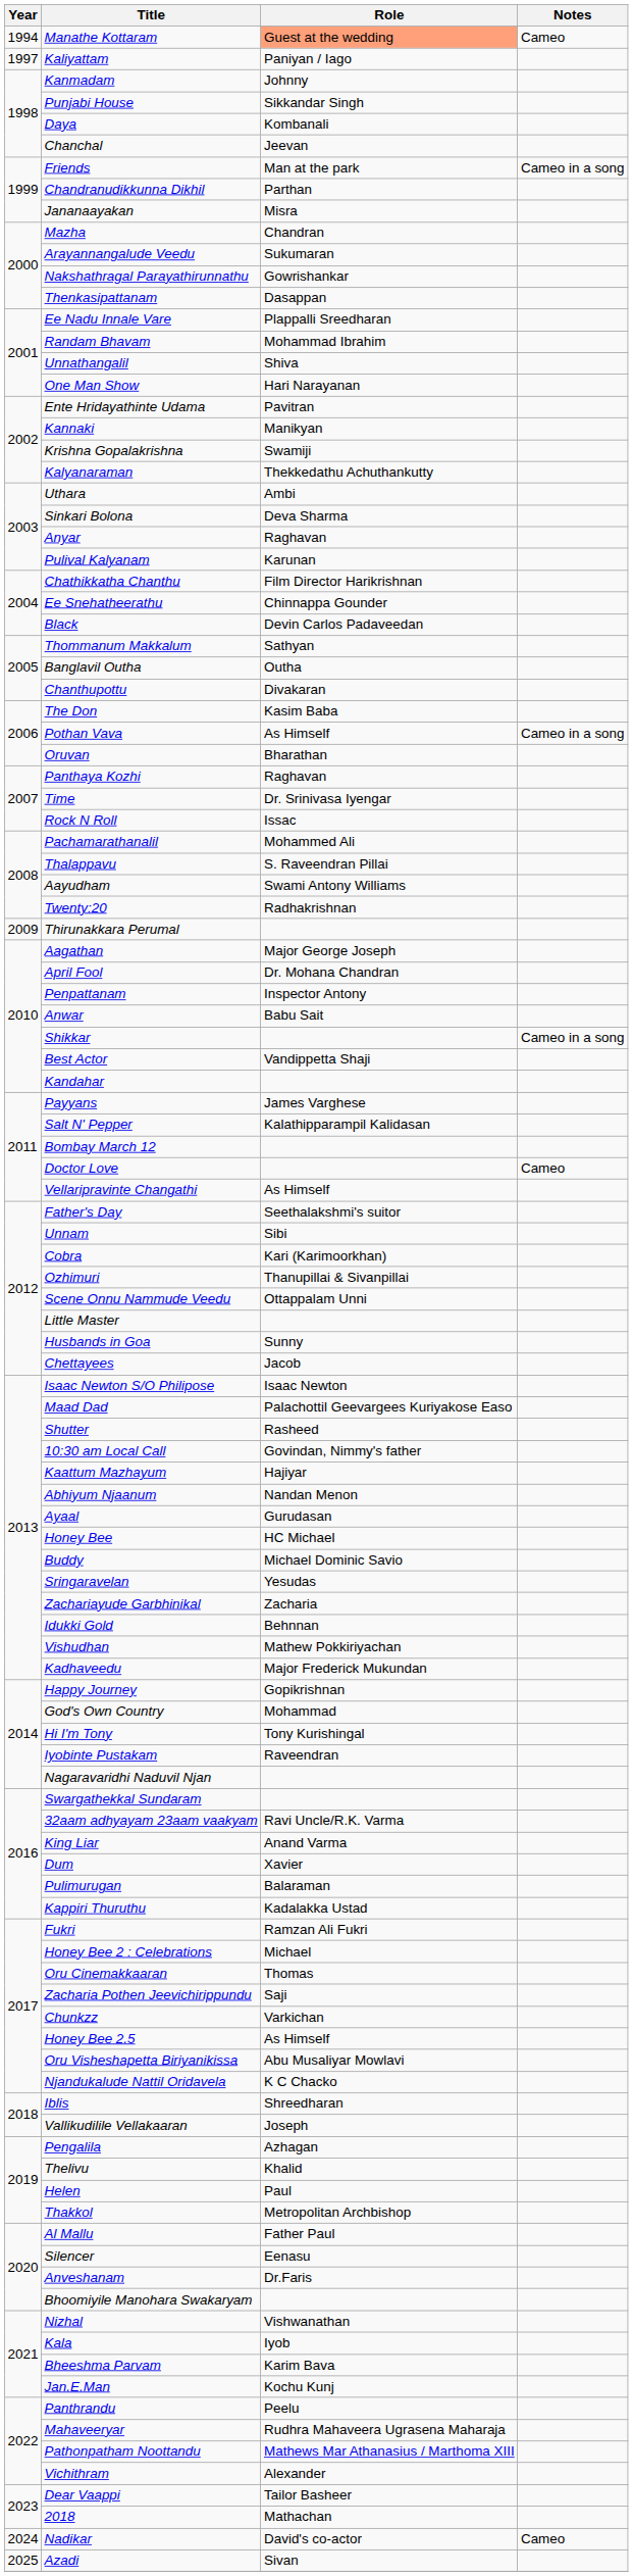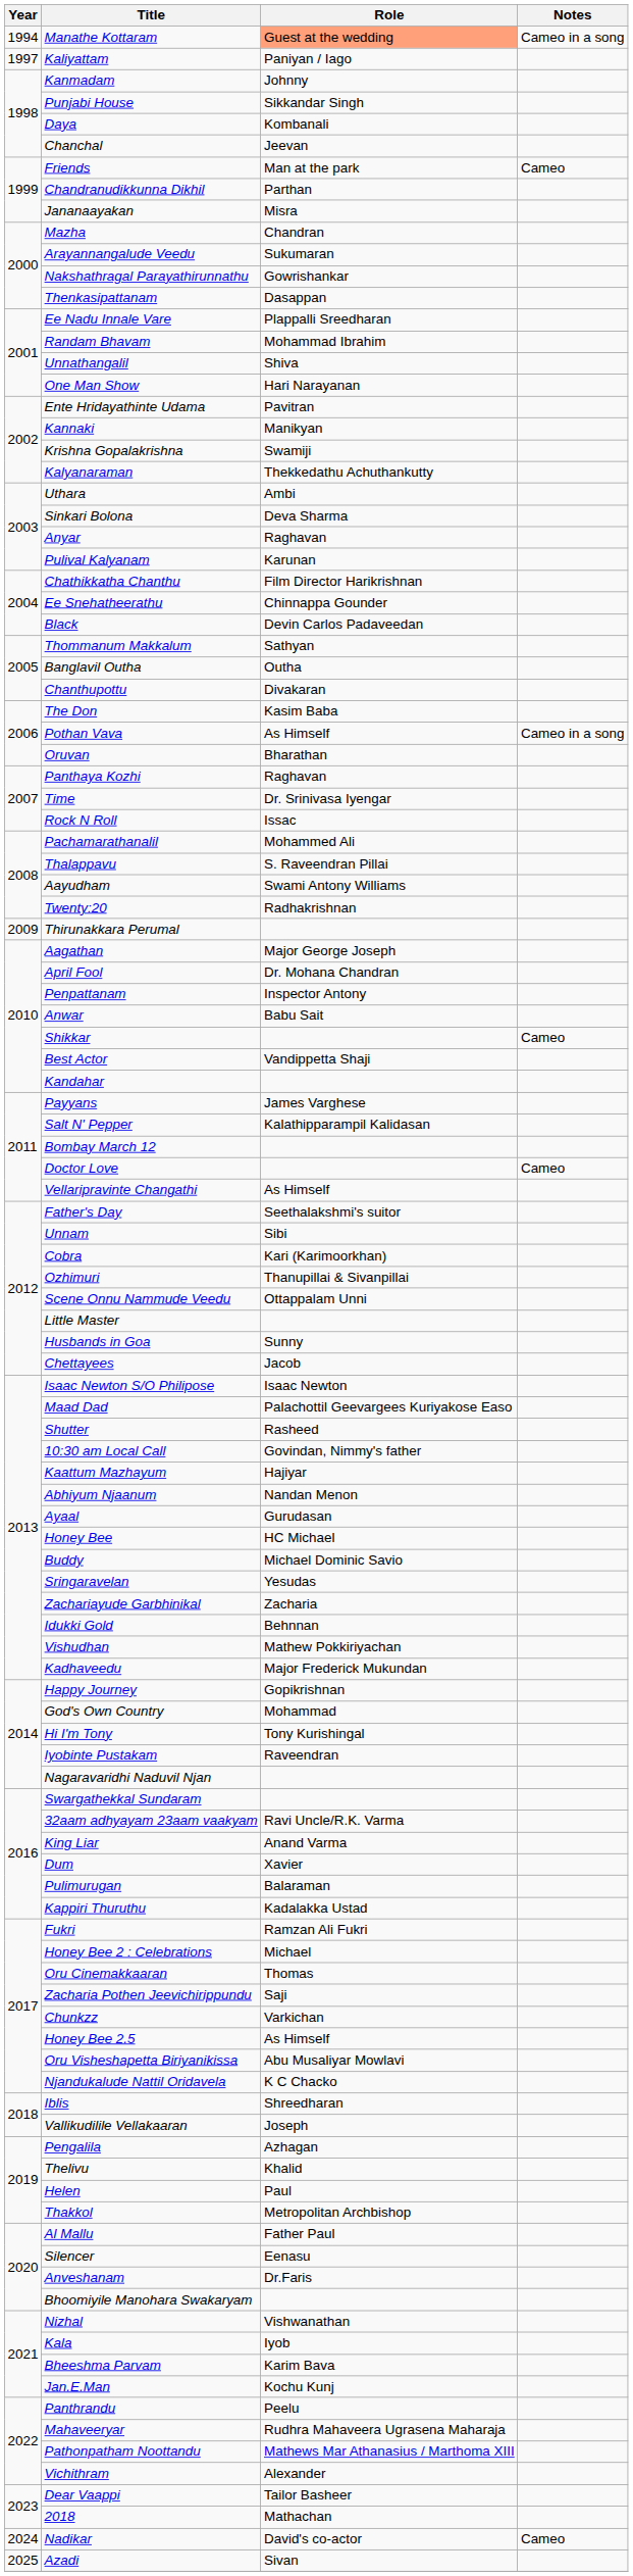 <table class="wikitable sortable">
 <tr>
 <th scope="col">Year</th>
 <th scope="col">Title</th>
 <th scope="col">Role</th>
 <th class="unsortable" scope="col">Notes</th>
 </tr>
 <tr>
 <td>1994</td>
 <td><em><a href='#'>Manathe Kottaram</a></em></td>
 <td style="background: lightsalmon;">Guest at the wedding</td>
-<td>Cameo</td>
+<td>Cameo in a song</td>
 </tr>
 <tr>
 <td>1997</td>
 <td><em><a href='#'>Kaliyattam</a></em></td>
 <td>Paniyan / Iago</td>
 <td></td>
 </tr>
 <tr>
 <td rowspan="4">1998</td>
 <td><em><a href='#'>Kanmadam</a></em></td>
 <td>Johnny</td>
 <td></td>
 </tr>
 <tr>
 <td><em><a href='#'>Punjabi House</a></em></td>
 <td>Sikkandar Singh</td>
 <td></td>
 </tr>
 <tr>
 <td><em><a href='#'>Daya</a></em></td>
 <td>Kombanali</td>
 <td></td>
 </tr>
 <tr>
 <td><em>Chanchal</em></td>
 <td>Jeevan</td>
 <td></td>
 </tr>
 <tr>
 <td rowspan="3">1999</td>
 <td><em><a href='#'>Friends</a></em></td>
 <td>Man at the park</td>
-<td>Cameo in a song</td>
+<td>Cameo</td>
 </tr>
 <tr>
 <td><em><a href='#'>Chandranudikkunna Dikhil</a></em></td>
 <td>Parthan</td>
 <td></td>
 </tr>
 <tr>
 <td><em>Jananaayakan</em></td>
 <td>Misra</td>
 <td></td>
 </tr>
 <tr>
 <td rowspan="4">2000</td>
 <td><em><a href='#'>Mazha</a></em></td>
 <td>Chandran</td>
 <td></td>
 </tr>
 <tr>
 <td><em><a href='#'>Arayannangalude Veedu</a></em></td>
 <td>Sukumaran</td>
 <td></td>
 </tr>
 <tr>
 <td><em><a href='#'>Nakshathragal Parayathirunnathu</a></em></td>
 <td>Gowrishankar</td>
 <td></td>
 </tr>
 <tr>
 <td><em><a href='#'>Thenkasipattanam</a></em></td>
 <td>Dasappan</td>
 <td></td>
 </tr>
 <tr>
 <td rowspan="4">2001</td>
 <td><em><a href='#'>Ee Nadu Innale Vare</a></em></td>
 <td>Plappalli Sreedharan</td>
 <td></td>
 </tr>
 <tr>
 <td><em><a href='#'>Randam Bhavam</a></em></td>
 <td>Mohammad Ibrahim</td>
 <td></td>
 </tr>
 <tr>
 <td><em><a href='#'>Unnathangalil</a></em></td>
 <td>Shiva</td>
 <td></td>
 </tr>
 <tr>
 <td><em><a href='#'>One Man Show</a></em></td>
 <td>Hari Narayanan</td>
 <td></td>
 </tr>
 <tr>
 <td rowspan="4">2002</td>
 <td><em>Ente Hridayathinte Udama</em></td>
 <td>Pavitran</td>
 <td></td>
 </tr>
 <tr>
 <td><em><a href='#'>Kannaki</a></em></td>
 <td>Manikyan</td>
 <td></td>
 </tr>
 <tr>
 <td><em>Krishna Gopalakrishna</em></td>
 <td>Swamiji</td>
 <td></td>
 </tr>
 <tr>
 <td><em><a href='#'>Kalyanaraman</a></em></td>
 <td>Thekkedathu Achuthankutty</td>
 <td></td>
 </tr>
 <tr>
 <td rowspan="4">2003</td>
 <td><em>Uthara</em></td>
 <td>Ambi</td>
 <td></td>
 </tr>
 <tr>
 <td><em>Sinkari Bolona</em></td>
 <td>Deva Sharma</td>
 <td></td>
 </tr>
 <tr>
 <td><em><a href='#'>Anyar</a></em></td>
 <td>Raghavan</td>
 <td></td>
 </tr>
 <tr>
 <td><em><a href='#'>Pulival Kalyanam</a></em></td>
 <td>Karunan</td>
 <td></td>
 </tr>
 <tr>
 <td rowspan="3">2004</td>
 <td><em><a href='#'>Chathikkatha Chanthu</a></em></td>
 <td>Film Director Harikrishnan</td>
 <td></td>
 </tr>
 <tr>
 <td><em><a href='#'>Ee Snehatheerathu</a></em></td>
 <td>Chinnappa Gounder</td>
 <td></td>
 </tr>
 <tr>
 <td><em><a href='#'>Black</a></em></td>
 <td>Devin Carlos Padaveedan</td>
 <td></td>
 </tr>
 <tr>
 <td rowspan="3">2005</td>
 <td><em><a href='#'>Thommanum Makkalum</a></em></td>
 <td>Sathyan</td>
 <td></td>
 </tr>
 <tr sandakozhi>
 <td><em>Banglavil Outha</em></td>
 <td>Outha</td>
 <td></td>
 </tr>
 <tr>
 <td><em><a href='#'>Chanthupottu</a></em></td>
 <td>Divakaran</td>
 <td></td>
 </tr>
 <tr>
 <td rowspan="3">2006</td>
 <td><em><a href='#'>The Don</a></em></td>
 <td>Kasim Baba</td>
 <td></td>
 </tr>
 <tr>
 <td><em><a href='#'>Pothan Vava</a></em></td>
 <td>As Himself</td>
 <td>Cameo in a song</td>
 </tr>
 <tr>
 <td><em><a href='#'>Oruvan</a></em></td>
 <td>Bharathan</td>
 <td></td>
 </tr>
 <tr>
 <td rowspan="3">2007</td>
 <td><em><a href='#'>Panthaya Kozhi</a></em></td>
 <td>Raghavan</td>
 <td></td>
 </tr>
 <tr>
 <td><em><a href='#'>Time</a></em></td>
 <td>Dr. Srinivasa Iyengar</td>
 <td></td>
 </tr>
 <tr>
 <td><em><a href='#'>Rock N Roll</a></em></td>
 <td>Issac</td>
 <td></td>
 </tr>
 <tr>
 <td rowspan="4">2008</td>
 <td><em><a href='#'>Pachamarathanalil</a></em></td>
 <td>Mohammed Ali</td>
 <td></td>
 </tr>
 <tr>
 <td><em><a href='#'>Thalappavu</a></em></td>
 <td>S. Raveendran Pillai</td>
 <td></td>
 </tr>
 <tr>
 <td><em>Aayudham</em></td>
 <td>Swami Antony Williams</td>
 <td></td>
 </tr>
 <tr>
 <td><em><a href='#'>Twenty:20</a></em></td>
 <td>Radhakrishnan</td>
 <td></td>
 </tr>
 <tr>
 <td rowspan="1">2009</td>
 <td><em>Thirunakkara Perumal</em></td>
 <td></td>
 <td></td>
 </tr>
 <tr>
 <td rowspan="7">2010</td>
 <td><em><a href='#'>Aagathan</a></em></td>
 <td>Major George Joseph</td>
 <td></td>
 </tr>
 <tr>
 <td><em><a href='#'>April Fool</a></em></td>
 <td>Dr. Mohana Chandran</td>
 <td></td>
 </tr>
 <tr>
 <td><em><a href='#'>Penpattanam</a></em></td>
 <td>Inspector Antony</td>
 <td></td>
 </tr>
 <tr>
 <td><em><a href='#'>Anwar</a></em></td>
 <td>Babu Sait</td>
 <td></td>
 </tr>
 <tr>
 <td><em><a href='#'>Shikkar</a></em></td>
 <td></td>
-<td>Cameo in a song</td>
+<td>Cameo</td>
 </tr>
 <tr>
 <td><em><a href='#'>Best Actor</a></em></td>
 <td>Vandippetta Shaji</td>
 <td></td>
 </tr>
 <tr>
 <td><em><a href='#'>Kandahar</a></em></td>
 <td></td>
 <td></td>
 </tr>
 <tr>
 <td rowspan="5">2011</td>
 <td><em><a href='#'>Payyans</a></em></td>
 <td>James Varghese</td>
 <td></td>
 </tr>
 <tr>
 <td><em><a href='#'>Salt N' Pepper</a></em></td>
 <td>Kalathipparampil Kalidasan</td>
 <td></td>
 </tr>
 <tr>
 <td><em><a href='#'>Bombay March 12</a></em></td>
 <td></td>
 <td></td>
 </tr>
 <tr>
 <td><em><a href='#'>Doctor Love</a></em></td>
 <td></td>
 <td>Cameo</td>
 </tr>
 <tr>
 <td><em><a href='#'>Vellaripravinte Changathi</a></em></td>
 <td>As Himself</td>
 <td></td>
 </tr>
 <tr>
 <td rowspan="8">2012</td>
 <td><em><a href='#'>Father's Day</a></em></td>
 <td>Seethalakshmi's suitor</td>
 <td></td>
 </tr>
 <tr>
 <td><em><a href='#'>Unnam</a></em></td>
 <td>Sibi</td>
 <td></td>
 </tr>
 <tr>
 <td><em><a href='#'>Cobra</a></em></td>
 <td>Kari (Karimoorkhan)</td>
 <td></td>
 </tr>
 <tr>
 <td><em><a href='#'>Ozhimuri</a></em></td>
 <td>Thanupillai & Sivanpillai</td>
 <td></td>
 </tr>
 <tr>
 <td><em><a href='#'>Scene Onnu Nammude Veedu</a></em></td>
 <td>Ottappalam Unni</td>
 <td></td>
 </tr>
 <tr>
 <td><em>Little Master</em></td>
 <td></td>
 <td></td>
 </tr>
 <tr>
 <td><em><a href='#'>Husbands in Goa</a> </em></td>
 <td>Sunny</td>
 <td></td>
 </tr>
 <tr>
 <td><em><a href='#'>Chettayees</a></em></td>
 <td>Jacob</td>
 <td></td>
 </tr>
 <tr>
 <td rowspan="14">2013</td>
 <td><em><a href='#'>Isaac Newton S/O Philipose</a></em></td>
 <td>Isaac Newton</td>
 <td></td>
 </tr>
 <tr>
 <td><em><a href='#'>Maad Dad</a></em></td>
 <td>Palachottil Geevargees Kuriyakose Easo</td>
 <td></td>
 </tr>
 <tr>
 <td><em><a href='#'>Shutter</a></em></td>
 <td>Rasheed</td>
 <td></td>
 </tr>
 <tr>
 <td><em><a href='#'>10:30 am Local Call</a></em></td>
 <td>Govindan, Nimmy's father</td>
 <td></td>
 </tr>
 <tr>
 <td><em><a href='#'>Kaattum Mazhayum</a></em></td>
 <td>Hajiyar</td>
 <td></td>
 </tr>
 <tr>
 <td><em><a href='#'>Abhiyum Njaanum</a></em></td>
 <td>Nandan Menon</td>
 <td></td>
 </tr>
 <tr>
 <td><em><a href='#'>Ayaal</a></em></td>
 <td>Gurudasan</td>
 <td></td>
 </tr>
 <tr>
 <td><em><a href='#'>Honey Bee</a></em></td>
 <td>HC Michael</td>
 <td></td>
 </tr>
 <tr>
 <td><em><a href='#'>Buddy</a> </em></td>
 <td>Michael Dominic Savio</td>
 <td></td>
 </tr>
 <tr>
 <td><em><a href='#'>Sringaravelan</a></em></td>
 <td>Yesudas</td>
 <td></td>
 </tr>
 <tr>
 <td><em><a href='#'>Zachariayude Garbhinikal</a></em></td>
 <td>Zacharia</td>
 <td></td>
 </tr>
 <tr>
 <td><em><a href='#'>Idukki Gold</a></em></td>
 <td>Behnnan</td>
 <td></td>
 </tr>
 <tr>
 <td><em><a href='#'>Vishudhan</a></em></td>
 <td>Mathew Pokkiriyachan</td>
 <td></td>
 </tr>
 <tr>
 <td><em><a href='#'>Kadhaveedu</a></em></td>
 <td>Major Frederick Mukundan</td>
 <td></td>
 </tr>
 <tr>
 <td rowspan="5">2014</td>
 <td><em><a href='#'>Happy Journey</a></em></td>
 <td>Gopikrishnan</td>
 <td></td>
 </tr>
 <tr>
 <td><em>God's Own Country</em></td>
 <td>Mohammad</td>
 <td></td>
 </tr>
 <tr>
 <td><em><a href='#'>Hi I'm Tony</a></em></td>
 <td>Tony Kurishingal</td>
 <td></td>
 </tr>
 <tr>
 <td><em><a href='#'>Iyobinte Pustakam</a></em></td>
 <td>Raveendran</td>
 <td></td>
 </tr>
 <tr>
 <td><em>Nagaravaridhi Naduvil Njan</em></td>
 <td></td>
 <td></td>
 </tr>
 <tr>
 <td rowspan="6">2016</td>
 <td><em><a href='#'>Swargathekkal Sundaram</a></em></td>
 <td></td>
 <td></td>
 </tr>
 <tr>
 <td><em><a href='#'>32aam adhyayam 23aam vaakyam</a></em></td>
 <td>Ravi Uncle/R.K. Varma</td>
 <td></td>
 </tr>
 <tr>
 <td><em><a href='#'>King Liar</a></em></td>
 <td>Anand Varma</td>
 <td></td>
 </tr>
 <tr>
 <td><em><a href='#'>Dum</a></em></td>
 <td>Xavier</td>
 <td></td>
 </tr>
 <tr>
 <td><em><a href='#'>Pulimurugan</a></em></td>
 <td>Balaraman</td>
 <td></td>
 </tr>
 <tr>
 <td><em><a href='#'>Kappiri Thuruthu</a></em></td>
 <td>Kadalakka Ustad</td>
 <td></td>
 </tr>
 <tr>
 <td rowspan="8">2017</td>
 <td><em><a href='#'>Fukri</a></em></td>
 <td>Ramzan Ali Fukri</td>
 <td></td>
 </tr>
 <tr>
 <td><em><a href='#'>Honey Bee 2 : Celebrations</a></em></td>
 <td>Michael</td>
 <td></td>
 </tr>
 <tr>
 <td><em><a href='#'>Oru Cinemakkaaran</a></em></td>
 <td>Thomas</td>
 <td></td>
 </tr>
 <tr>
 <td><em><a href='#'>Zacharia Pothen Jeevichirippundu</a></em></td>
 <td>Saji</td>
 <td></td>
 </tr>
 <tr>
 <td><em><a href='#'>Chunkzz</a></em></td>
 <td>Varkichan</td>
 <td></td>
 </tr>
 <tr>
 <td><em><a href='#'>Honey Bee 2.5</a></em></td>
 <td>As Himself</td>
 <td></td>
 </tr>
 <tr>
 <td><em><a href='#'>Oru Visheshapetta Biriyanikissa</a></em></td>
 <td>Abu Musaliyar Mowlavi</td>
 <td></td>
 </tr>
 <tr>
 <td><em><a href='#'>Njandukalude Nattil Oridavela</a></em></td>
 <td>K C Chacko</td>
 <td></td>
 </tr>
 <tr>
 <td rowspan="2">2018</td>
 <td><a href='#'><em>Iblis</em></a></td>
 <td>Shreedharan</td>
 <td></td>
 </tr>
 <tr>
 <td><em>Vallikudilile Vellakaaran</em></td>
 <td>Joseph</td>
 <td></td>
 </tr>
 <tr>
 <td rowspan="4">2019</td>
 <td><em><a href='#'>Pengalila</a></em></td>
 <td>Azhagan</td>
 <td></td>
 </tr>
 <tr>
 <td><em>Thelivu</em></td>
 <td>Khalid</td>
 <td></td>
 </tr>
 <tr>
 <td><em><a href='#'>Helen</a></em></td>
 <td>Paul</td>
 <td></td>
 </tr>
 <tr>
 <td><em><a href='#'>Thakkol</a></em></td>
 <td>Metropolitan Archbishop</td>
 <td></td>
 </tr>
 <tr>
 <td rowspan="4">2020</td>
 <td><em><a href='#'>Al Mallu</a></em></td>
 <td>Father Paul</td>
 <td></td>
 </tr>
 <tr>
 <td><em>Silencer</em></td>
 <td>Eenasu</td>
 <td></td>
 </tr>
 <tr>
 <td><em><a href='#'>Anveshanam</a></em></td>
 <td>Dr.Faris</td>
 <td></td>
 </tr>
 <tr>
 <td><em>Bhoomiyile Manohara Swakaryam</em></td>
 <td></td>
 <td></td>
 </tr>
 <tr>
 <td rowspan=4>2021</td>
 <td><em><a href='#'>Nizhal</a></em></td>
 <td>Vishwanathan</td>
 <td></td>
 </tr>
 <tr>
 <td><em><a href='#'>Kala</a></em></td>
 <td>Iyob</td>
 <td></td>
 </tr>
 <tr>
 <td><em><a href='#'>Bheeshma Parvam</a></em></td>
 <td>Karim Bava</td>
 <td></td>
 </tr>
 <tr>
 <td><em><a href='#'>Jan.E.Man</a></em></td>
 <td>Kochu Kunj</td>
 <td></td>
 </tr>
 <tr>
 <td rowspan=4>2022</td>
 <td><em><a href='#'>Panthrandu</a></em></td>
 <td>Peelu</td>
 <td></td>
 </tr>
 <tr>
 <td><em><a href='#'>Mahaveeryar</a></em></td>
 <td>Rudhra Mahaveera Ugrasena Maharaja</td>
 <td></td>
 </tr>
 <tr>
 <td><em><a href='#'>Pathonpatham Noottandu</a></em></td>
 <td><a href='#'>Mathews Mar Athanasius / Marthoma XIII</a></td>
 <td></td>
 </tr>
 <tr>
 <td><em><a href='#'>Vichithram</a></em></td>
 <td>Alexander</td>
 <td></td>
 </tr>
 <tr>
 <td rowspan=2>2023</td>
 <td><em><a href='#'>Dear Vaappi</a></em></td>
 <td>Tailor Basheer</td>
 <td></td>
 </tr>
 <tr>
 <td><em><a href='#'>2018</a></em></td>
 <td>Mathachan</td>
 <td></td>
 </tr>
 <tr>
 <td>2024</td>
 <td><em><a href='#'>Nadikar</a></em></td>
 <td>David's co-actor</td>
 <td>Cameo</td>
 </tr>
 <tr>
 <td>2025</td>
 <td><em><a href='#'>Azadi</a></em></td>
 <td>Sivan</td>
 <td></td>
 </tr>
 <tr>
 </tr>
 </table>
